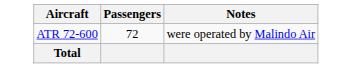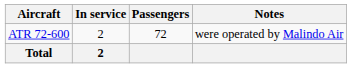 <table class="wikitable" style="margin:1em auto; border-collapse:collapse;text-align:center;">
 <tr>
 <th>Aircraft</th>
+<th>In service</th>
 <th>Passengers</th>
 <th>Notes</th>
 </tr>
 <tr>
 <td><a href='#'>ATR 72-600</a></td>
+<td>2</td>
 <td>72</td>
 <td>were operated by <a href='#'>Malindo Air</a></td>
 </tr>
 <tr>
 <th>Total</th>
+<th>2</th>
 <th></th>
 <th></th>
 </tr>
 </table>
